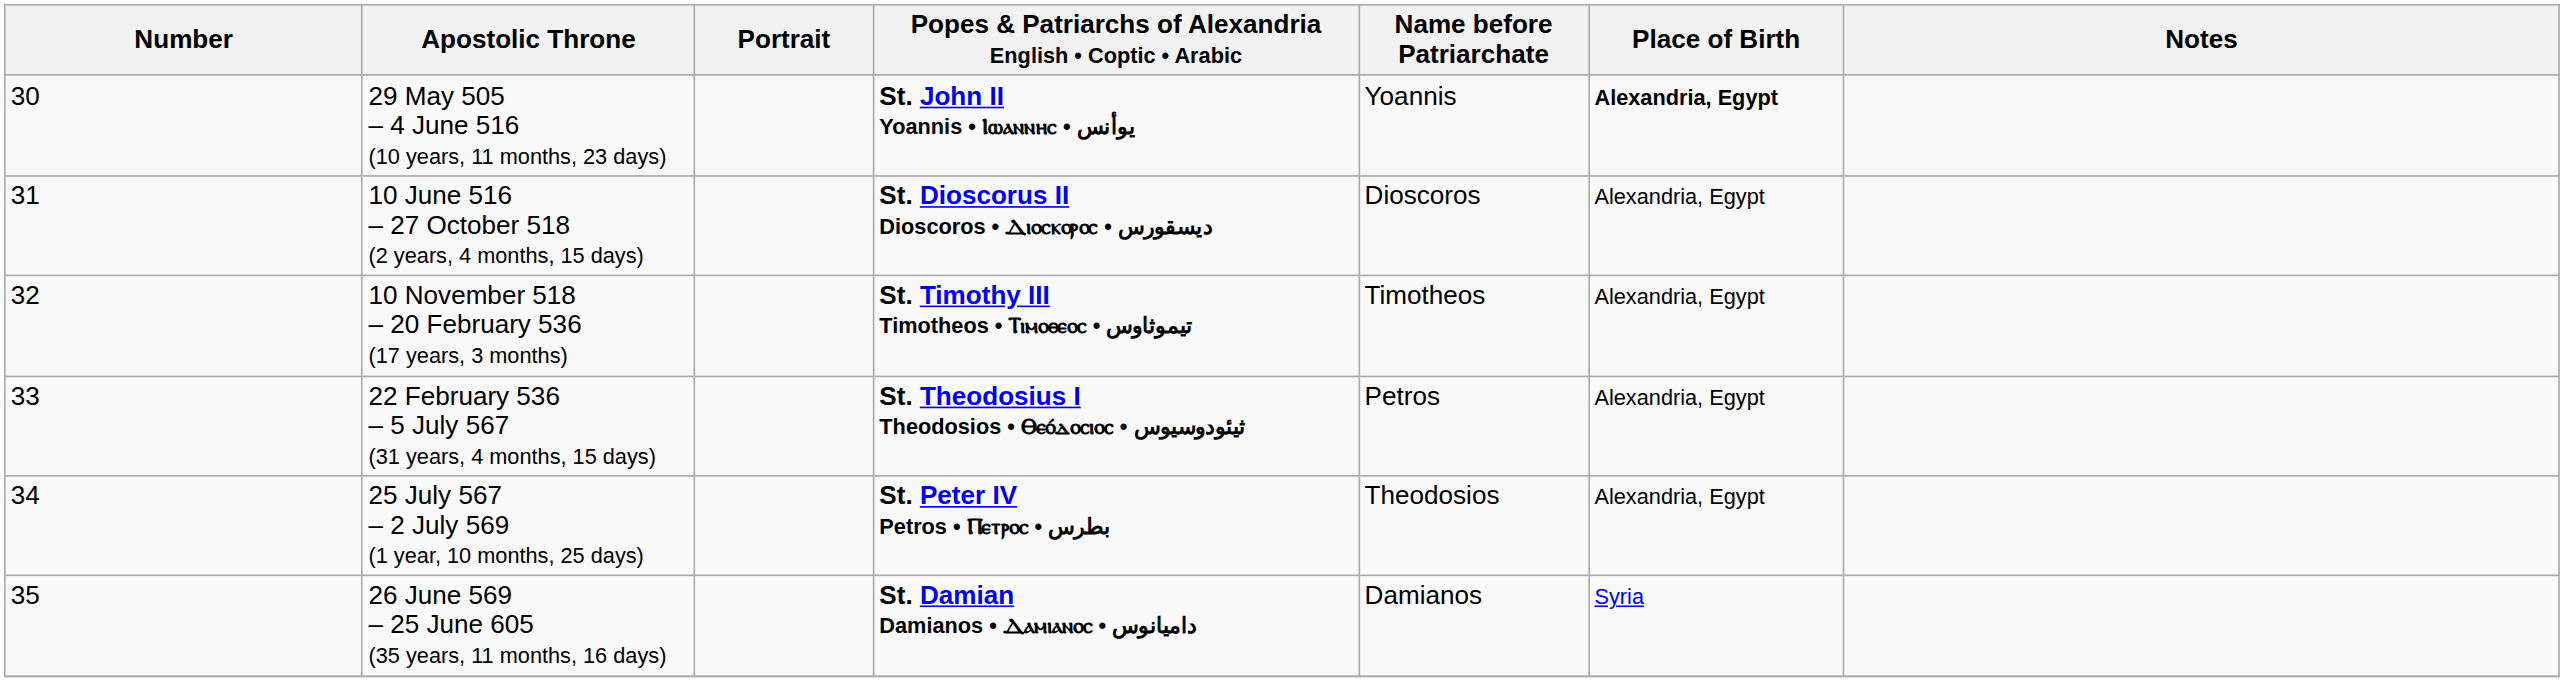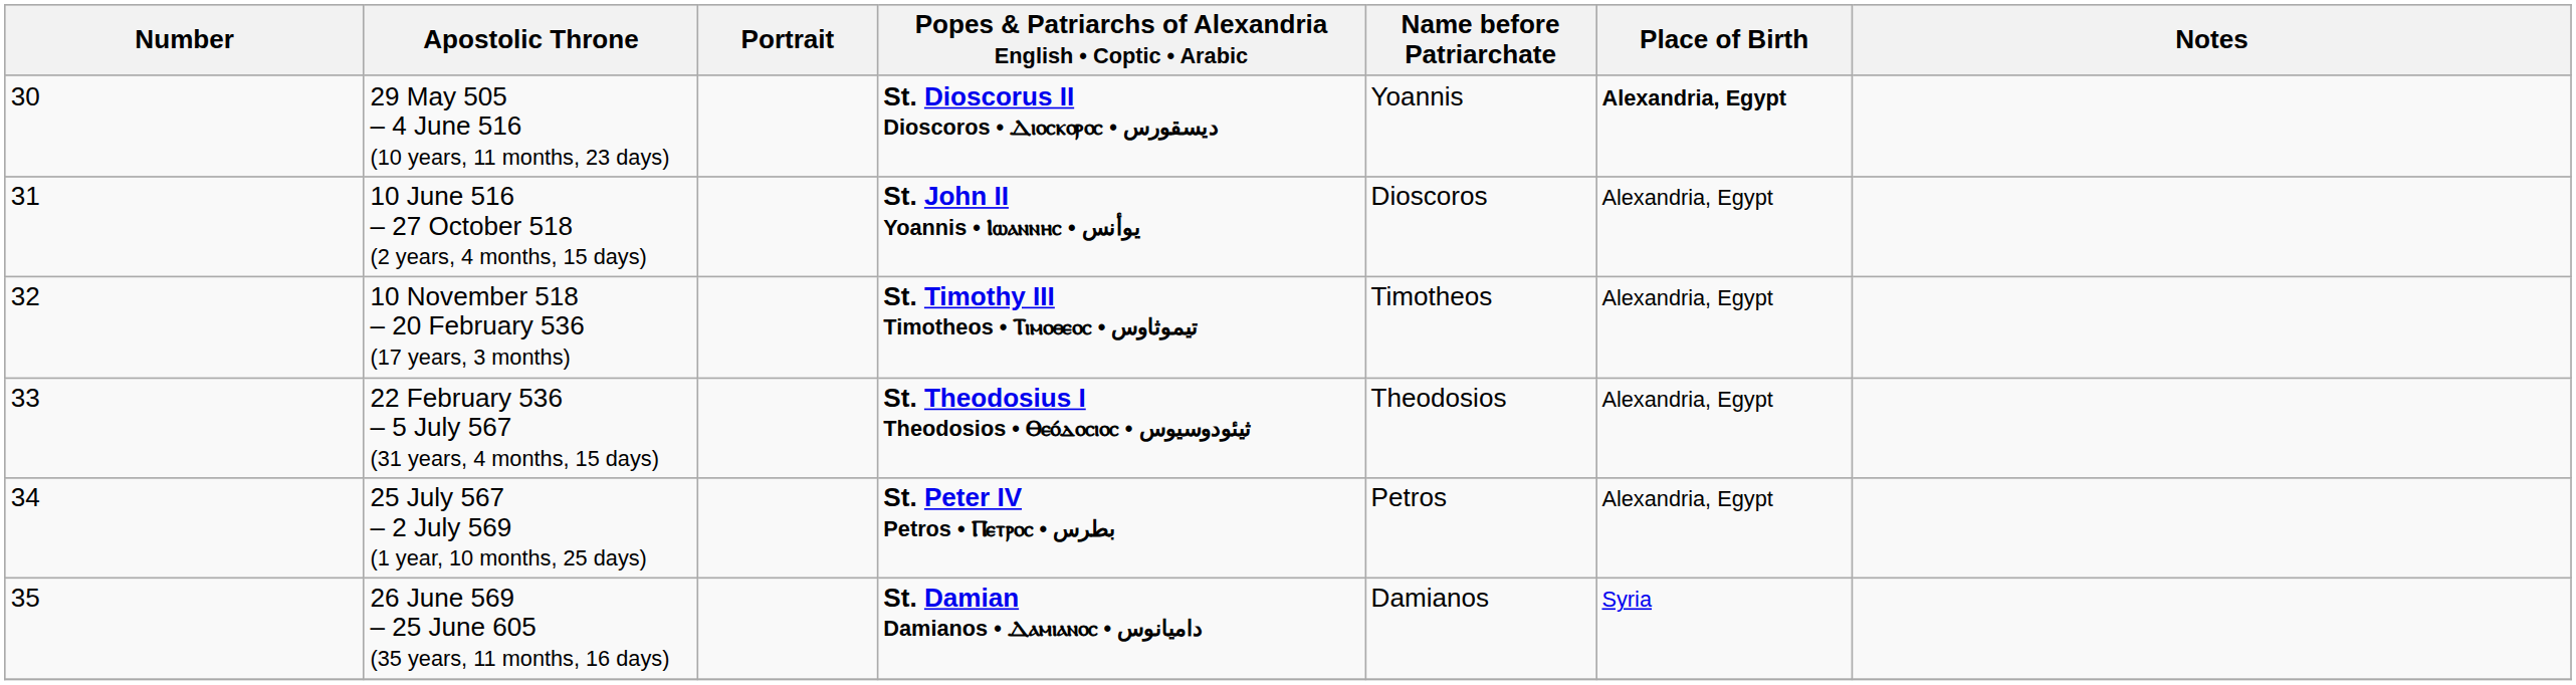 <table class="wikitable">
 <tr>
 <th>Number</th>
 <th style="width:13%;">Apostolic Throne</th>
 <th style="width:7%;">Portrait</th>
 <th style="width:19%;">Popes & Patriarchs of Alexandria<br><small>English • Coptic • Arabic</small></th>
 <th style="width:9%;">Name before Patriarchate</th>
 <th style="width:10%;">Place of Birth</th>
 <th style="width:28%;">Notes</th>
 </tr>
 <tr valign="top">
 <td>30</td>
 <td>29 May 505<br>– 4 June 516<br><small>(10 years, 11 months, 23 days)</small></td>
 <td></td>
-<td><strong>St. <a href='#'>John II</a></strong><br><small><strong>Yoannis • Ⲓⲱⲁⲛⲛⲏⲥ • يوأنس</strong></small></td>
+<td><strong>St. <a href='#'>Dioscorus II</a></strong><br><small><strong>Dioscoros • Ⲇⲓⲟⲥⲕⲟⲣⲟⲥ • ديسقورس</strong></small></td>
 <td>Yoannis</td>
 <td><strong><small>Alexandria, Egypt</small></strong></td>
 <td><small></small></td>
 </tr>
 <tr valign="top">
 <td>31</td>
 <td>10 June 516<br>– 27 October 518<br><small>(2 years, 4 months, 15 days)</small></td>
 <td></td>
-<td><strong>St. <a href='#'>Dioscorus II</a></strong><br><small><strong>Dioscoros • Ⲇⲓⲟⲥⲕⲟⲣⲟⲥ • ديسقورس</strong></small></td>
+<td><strong>St. <a href='#'>John II</a></strong><br><small><strong>Yoannis • Ⲓⲱⲁⲛⲛⲏⲥ • يوأنس</strong></small></td>
 <td>Dioscoros</td>
 <td><small>Alexandria, Egypt</small></td>
 <td><small></small></td>
 </tr>
 <tr valign="top">
 <td>32</td>
 <td>10 November 518<br>– 20 February 536<br><small>(17 years, 3 months)</small></td>
 <td></td>
 <td><strong>St. <a href='#'>Timothy III</a></strong><br><small><strong>Timotheos • Ⲧⲓⲙⲟⲑⲉⲟⲥ • تيموثاوس</strong></small></td>
 <td>Timotheos</td>
 <td><small>Alexandria, Egypt</small></td>
 <td><small></small></td>
 </tr>
 <tr valign="top">
 <td>33</td>
 <td>22 February 536<br>– 5 July 567<br><small>(31 years, 4 months, 15 days)</small></td>
 <td></td>
 <td><strong>St. <a href='#'>Theodosius I</a></strong><br><small><strong>Theodosios • Ⲑⲉⲟ́ⲇⲟⲥⲓⲟⲥ • ثيئودوسيوس</strong></small></td>
-<td>Petros</td>
+<td>Theodosios</td>
 <td><small>Alexandria, Egypt</small></td>
 <td><small></small></td>
 </tr>
 <tr valign="top">
 <td>34</td>
 <td>25 July 567<br>– 2 July 569<br><small>(1 year, 10 months, 25 days)</small></td>
 <td></td>
 <td><strong>St. <a href='#'>Peter IV</a></strong><br><small><strong>Petros • Ⲡⲉⲧⲣⲟⲥ • بطرس</strong><br></small></td>
-<td>Theodosios</td>
+<td>Petros</td>
 <td><small>Alexandria, Egypt</small></td>
 <td><small></small></td>
 </tr>
 <tr valign="top">
 <td>35</td>
 <td>26 June 569<br>– 25 June 605<br><small>(35 years, 11 months, 16 days)</small></td>
 <td></td>
 <td><strong>St. <a href='#'>Damian</a></strong><br><small><strong>Damianos • Ⲇⲁⲙⲓⲁⲛⲟⲥ • داميانوس</strong></small></td>
 <td>Damianos</td>
 <td><small><a href='#'>Syria</a></small></td>
 <td><small></small></td>
 </tr>
 <tr valign="top">
 </tr>
 </table>
